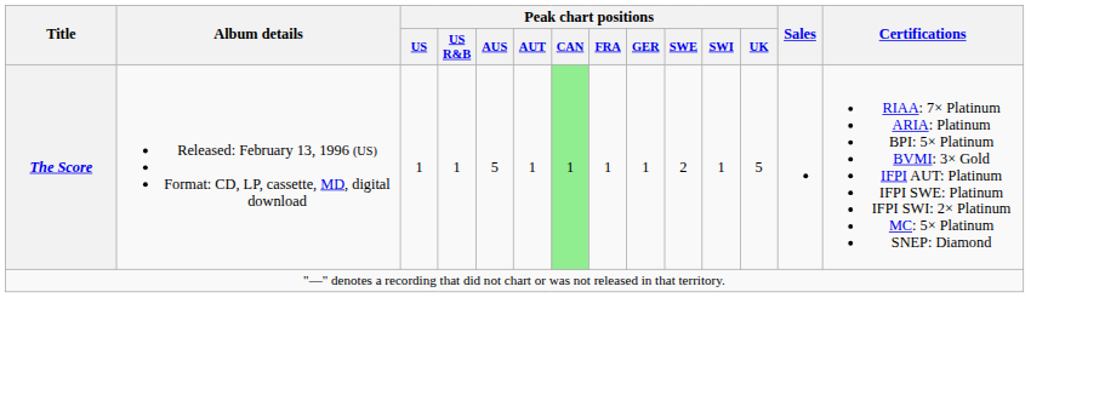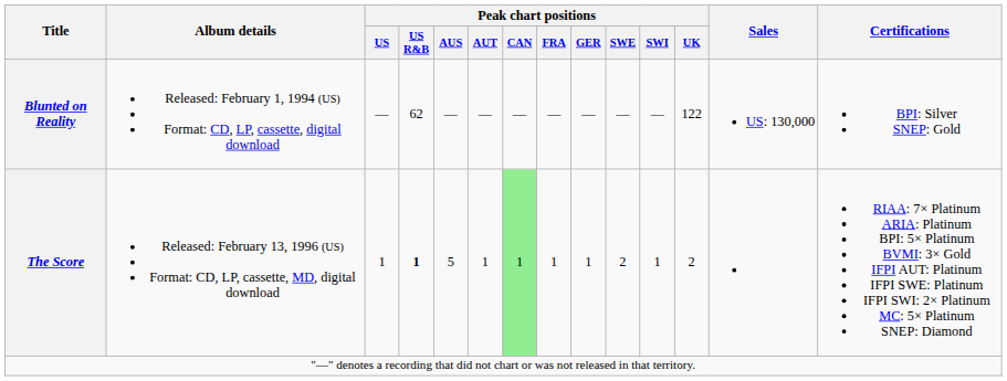 <table class="wikitable plainrowheaders" style="text-align:center;">
 <tr>
 <th scope="col" rowspan="2" style="width:7em;">Title</th>
 <th scope="col" rowspan="2" style="width:18.5em;">Album details</th>
 <th scope="col" colspan="10">Peak chart positions</th>
 <th scope="col" rowspan="2"><a href='#'>Sales</a></th>
 <th scope="col" rowspan="2" style="width:13em;"><a href='#'>Certifications</a></th>
 </tr>
 <tr>
 <th scope="col" style="width:2.5em;font-size:85%;"><a href='#'>US</a><br></th>
 <th scope="col" style="width:2.5em;font-size:85%;"><a href='#'>US<br>R&B</a><br></th>
 <th scope="col" style="width:2.5em;font-size:85%;"><a href='#'>AUS</a><br></th>
 <th scope="col" style="width:2.5em;font-size:85%;"><a href='#'>AUT</a><br></th>
 <th scope="col" style="width:2.5em;font-size:85%;"><a href='#'>CAN</a><br></th>
 <th scope="col" style="width:2.5em;font-size:85%;"><a href='#'>FRA</a><br></th>
 <th scope="col" style="width:2.5em;font-size:85%;"><a href='#'>GER</a><br></th>
 <th scope="col" style="width:2.5em;font-size:85%;"><a href='#'>SWE</a><br></th>
 <th scope="col" style="width:2.5em;font-size:85%;"><a href='#'>SWI</a><br></th>
 <th scope="col" style="width:2.5em;font-size:85%;"><a href='#'>UK</a><br></th>
 </tr>
 <tr>
+<th scope="row"><em><a href='#'>Blunted on Reality</a></em></th>
+<td><br><ul><li>Released: February 1, 1994 <small>(US)</small></li><li></li><li>Format: <a href='#'>CD</a>, <a href='#'>LP</a>, <a href='#'>cassette</a>, <a href='#'>digital download</a></li></ul></td>
+<td>—</td>
+<td>62</td>
+<td>—</td>
+<td>—</td>
+<td>—</td>
+<td>—</td>
+<td>—</td>
+<td>—</td>
+<td>—</td>
+<td>122</td>
+<td><br><ul><li><a href='#'>US</a>: 130,000</li></ul></td>
+<td><br><ul><li><a href='#'>BPI</a>: Silver</li><li><a href='#'>SNEP</a>: Gold</li></ul></td>
+</tr>
+<tr>
 <th scope="row"><em><a href='#'>The Score</a></em></th>
 <td><br><ul><li>Released: February 13, 1996 <small>(US)</small></li><li></li><li>Format: CD, LP, cassette, <a href='#'>MD</a>, digital download</li></ul></td>
 <td>1</td>
-<td>1</td>
+<td><strong>1</strong></td>
 <td>5</td>
 <td>1</td>
 <td style="background: lightgreen;">1</td>
 <td>1</td>
 <td>1</td>
 <td>2</td>
 <td>1</td>
-<td>5</td>
+<td>2</td>
 <td><br><ul><li></li></ul></td>
 <td><br><ul><li><a href='#'>RIAA</a>: 7× Platinum </li><li><a href='#'>ARIA</a>: Platinum</li><li>BPI: 5× Platinum</li><li><a href='#'>BVMI</a>: 3× Gold</li><li><a href='#'>IFPI</a> AUT: Platinum</li><li>IFPI SWE: Platinum</li><li>IFPI SWI: 2× Platinum</li><li><a href='#'>MC</a>: 5× Platinum</li><li>SNEP: Diamond</li></ul></td>
 </tr>
 <tr>
 <td colspan="14" style="font-size:90%">"—" denotes a recording that did not chart or was not released in that territory.</td>
 </tr>
 </table>
